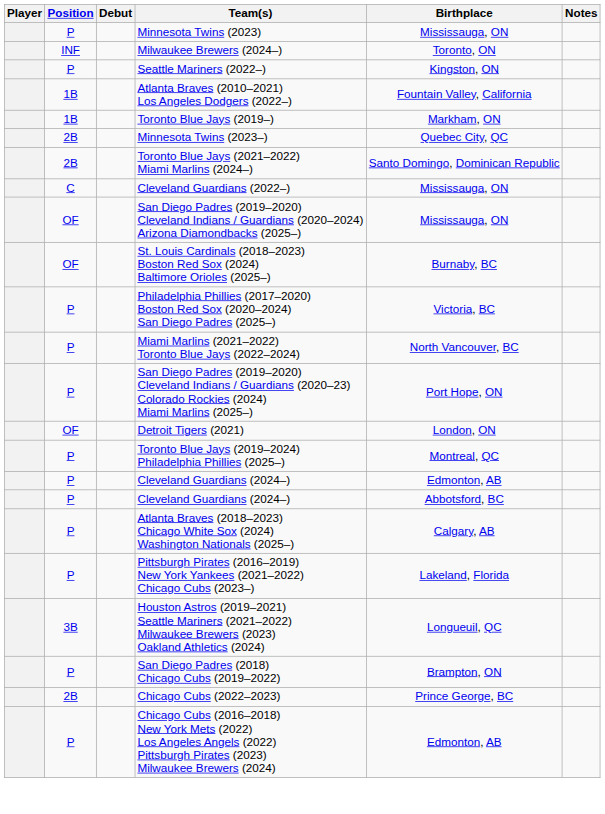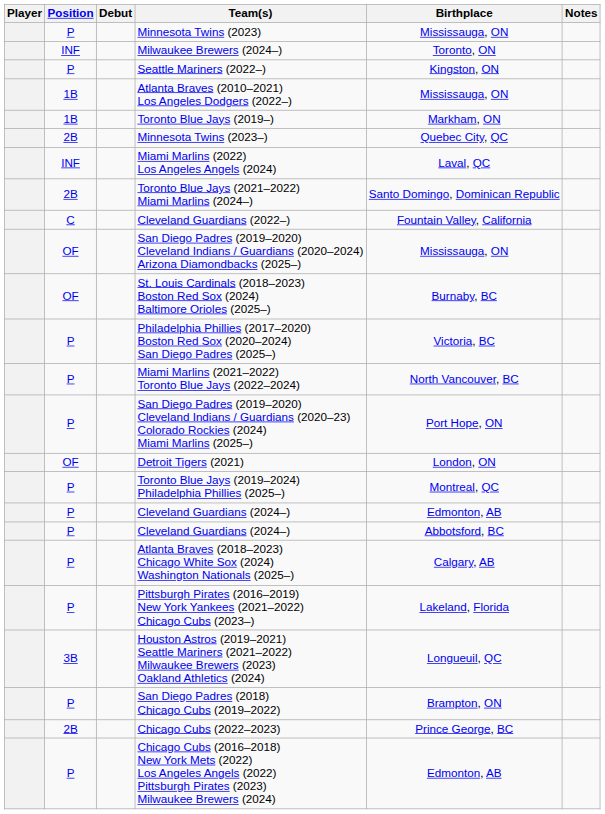 <table class="wikitable sortable plainrowheaders" style="text-align:center" border="1">
 <tr>
 <th scope="col">Player</th>
 <th scope="col"><a href='#'>Position</a></th>
 <th scope="col">Debut</th>
 <th scope="col" class="unsortable">Team(s)</th>
 <th scope="col">Birthplace</th>
 <th scope="col" class="unsortable">Notes</th>
 </tr>
 <tr>
 <th scope="row"></th>
 <td><a href='#'>P</a></td>
 <td></td>
 <td align="left"><a href='#'>Minnesota Twins</a> (2023)</td>
 <td data-sort-value="ON, Mississauga"><a href='#'>Mississauga</a>, <a href='#'>ON</a></td>
 <td></td>
 </tr>
 <tr>
 <th scope="row"></th>
 <td><a href='#'>INF</a></td>
 <td></td>
 <td align="left"><a href='#'>Milwaukee Brewers</a> (2024–)</td>
 <td data-sort-value="ON, Toronto"><a href='#'>Toronto</a>, <a href='#'>ON</a></td>
 <td></td>
 </tr>
 <tr>
 <th scope="row"></th>
 <td><a href='#'>P</a></td>
 <td></td>
 <td align="left"><a href='#'>Seattle Mariners</a> (2022–)</td>
 <td data-sort-value="ON, Simcoe"><a href='#'>Kingston</a>, <a href='#'>ON</a></td>
 <td></td>
 </tr>
 <tr>
 <th scope="row"></th>
 <td><a href='#'>1B</a></td>
 <td></td>
 <td align="left"><a href='#'>Atlanta Braves</a> (2010–2021)<br><a href='#'>Los Angeles Dodgers</a> (2022–)</td>
-<td data-sort-value="California, Fountain Valley"><a href='#'>Fountain Valley</a>, <a href='#'>California</a></td>
+<td data-sort-value="ON, Mississauga"><a href='#'>Mississauga</a>, <a href='#'>ON</a></td>
 <td></td>
 </tr>
 <tr>
 <th scope="row"></th>
 <td><a href='#'>1B</a></td>
 <td></td>
 <td align="left"><a href='#'>Toronto Blue Jays</a> (2019–)</td>
 <td data-sort-value="ON, Markham"><a href='#'>Markham</a>, <a href='#'>ON</a></td>
 <td></td>
 </tr>
 <tr>
 <th scope="row"></th>
 <td><a href='#'>2B</a></td>
 <td></td>
 <td align="left"><a href='#'>Minnesota Twins</a> (2023–)</td>
 <td data-sort-value="QC, Quebec City"><a href='#'>Quebec City</a>, <a href='#'>QC</a></td>
 <td></td>
 </tr>
 <tr>
 <th scope="row"></th>
+<td><a href='#'>INF</a></td>
+<td></td>
+<td align="left"><a href='#'>Miami Marlins</a> (2022)<br><a href='#'>Los Angeles Angels</a> (2024)</td>
+<td data-sort-value="QC, Laval"><a href='#'>Laval</a>, <a href='#'>QC</a></td>
+<td></td>
+</tr>
+<tr>
+<th scope="row"></th>
 <td><a href='#'>2B</a></td>
 <td></td>
 <td align="left"><a href='#'>Toronto Blue Jays</a> (2021–2022)<br><a href='#'>Miami Marlins</a> (2024–)</td>
 <td data-sort-value="Santo_Domingo, Dominican Republic"><a href='#'>Santo Domingo</a>, <a href='#'>Dominican Republic</a></td>
 <td></td>
 </tr>
 <tr>
 <th scope="row"></th>
 <td><a href='#'>C</a></td>
 <td></td>
 <td align="left"><a href='#'>Cleveland Guardians</a> (2022–)</td>
-<td data-sort-value="ON, Mississauga"><a href='#'>Mississauga</a>, <a href='#'>ON</a></td>
+<td data-sort-value="California, Fountain Valley"><a href='#'>Fountain Valley</a>, <a href='#'>California</a></td>
 <td></td>
 </tr>
 <tr>
 <th scope="row"></th>
 <td><a href='#'>OF</a></td>
 <td></td>
 <td align="left"><a href='#'>San Diego Padres</a> (2019–2020)<br><a href='#'>Cleveland Indians / Guardians</a> (2020–2024)<br><a href='#'>Arizona Diamondbacks</a> (2025–)</td>
 <td data-sort-value="ON, Mississauga"><a href='#'>Mississauga</a>, <a href='#'>ON</a></td>
 <td></td>
 </tr>
 <tr>
 <th scope="row"></th>
 <td><a href='#'>OF</a></td>
 <td></td>
 <td align="left"><a href='#'>St. Louis Cardinals</a> (2018–2023)<br><a href='#'>Boston Red Sox</a> (2024)<br><a href='#'>Baltimore Orioles</a> (2025–)</td>
 <td data-sort-value="BC, Burnaby"><a href='#'>Burnaby</a>, <a href='#'>BC</a></td>
 <td></td>
 </tr>
 <tr>
 <th scope="row"></th>
 <td><a href='#'>P</a></td>
 <td></td>
 <td align="left"><a href='#'>Philadelphia Phillies</a> (2017–2020)<br><a href='#'>Boston Red Sox</a> (2020–2024)<br><a href='#'>San Diego Padres</a> (2025–)</td>
 <td data-sort-value="BC, Victoria"><a href='#'>Victoria</a>, <a href='#'>BC</a></td>
 <td></td>
 </tr>
 <tr>
 <th scope="row"></th>
 <td><a href='#'>P</a></td>
 <td></td>
 <td align="left"><a href='#'>Miami Marlins</a> (2021–2022)<br><a href='#'>Toronto Blue Jays</a> (2022–2024)</td>
 <td data-sort-value="BC, North Vancouver"><a href='#'>North Vancouver</a>, <a href='#'>BC</a></td>
 <td></td>
 </tr>
 <tr>
 <th scope="row"></th>
 <td><a href='#'>P</a></td>
 <td></td>
 <td align="left"><a href='#'>San Diego Padres</a> (2019–2020)<br><a href='#'>Cleveland Indians / Guardians</a> (2020–23)<br><a href='#'>Colorado Rockies</a> (2024)<br><a href='#'>Miami Marlins</a> (2025–)</td>
 <td data-sort-value="ON, Port Hope"><a href='#'>Port Hope</a>, <a href='#'>ON</a></td>
 <td></td>
 </tr>
 <tr>
 <th scope="row"></th>
 <td><a href='#'>OF</a></td>
 <td></td>
 <td align="left"><a href='#'>Detroit Tigers</a> (2021)</td>
 <td data-sort-value="ON, London"><a href='#'>London</a>, <a href='#'>ON</a></td>
 <td></td>
 </tr>
 <tr>
 <th scope="row"></th>
 <td><a href='#'>P</a></td>
 <td></td>
 <td align="left"><a href='#'>Toronto Blue Jays</a> (2019–2024)<br><a href='#'>Philadelphia Phillies</a> (2025–)</td>
 <td data-sort-value="QC, Montreal"><a href='#'>Montreal</a>, <a href='#'>QC</a></td>
 <td></td>
 </tr>
 <tr>
 <th scope="row"></th>
 <td><a href='#'>P</a></td>
 <td></td>
 <td align="left"><a href='#'>Cleveland Guardians</a> (2024–)</td>
 <td data-sort-value="AB, Edmonton"><a href='#'>Edmonton</a>, <a href='#'>AB</a></td>
 <td></td>
 </tr>
 <tr>
 <th scope="row"></th>
 <td><a href='#'>P</a></td>
 <td></td>
 <td align="left"><a href='#'>Cleveland Guardians</a> (2024–)</td>
 <td data-sort-value="BC, Abbotsford"><a href='#'>Abbotsford</a>, <a href='#'>BC</a></td>
 <td></td>
 </tr>
 <tr>
 <th scope="row"></th>
 <td><a href='#'>P</a></td>
 <td></td>
 <td align="left"><a href='#'>Atlanta Braves</a> (2018–2023)<br><a href='#'>Chicago White Sox</a> (2024)<br><a href='#'>Washington Nationals</a> (2025–)</td>
 <td data-sort-value="AB, Calgary"><a href='#'>Calgary</a>, <a href='#'>AB</a></td>
 <td></td>
 </tr>
 <tr>
 <th scope="row"></th>
 <td><a href='#'>P</a></td>
 <td></td>
 <td align="left"><a href='#'>Pittsburgh Pirates</a> (2016–2019)<br><a href='#'>New York Yankees</a> (2021–2022)<br><a href='#'>Chicago Cubs</a> (2023–)</td>
 <td data-sort-value="Florida, Lakeland"><a href='#'>Lakeland</a>, <a href='#'>Florida</a></td>
 <td></td>
 </tr>
 <tr>
 <th scope="row"></th>
 <td><a href='#'>3B</a></td>
 <td></td>
 <td align="left"><a href='#'>Houston Astros</a> (2019–2021)<br><a href='#'>Seattle Mariners</a> (2021–2022)<br><a href='#'>Milwaukee Brewers</a> (2023)<br><a href='#'>Oakland Athletics</a> (2024)</td>
 <td data-sort-value="QC, Longueuil"><a href='#'>Longueuil</a>, <a href='#'>QC</a></td>
 <td></td>
 </tr>
 <tr>
 <th scope="row"></th>
 <td><a href='#'>P</a></td>
 <td></td>
 <td align="left"><a href='#'>San Diego Padres</a> (2018)<br><a href='#'>Chicago Cubs</a> (2019–2022)</td>
 <td data-sort-value="ON, Brampton"><a href='#'>Brampton</a>, <a href='#'>ON</a></td>
 <td></td>
 </tr>
 <tr>
 <th scope="row"></th>
 <td><a href='#'>2B</a></td>
 <td></td>
 <td align="left"><a href='#'>Chicago Cubs</a> (2022–2023)</td>
 <td data-sort-value="BC, Prince George"><a href='#'>Prince George</a>, <a href='#'>BC</a></td>
 <td></td>
 </tr>
 <tr>
 <th scope="row"></th>
 <td><a href='#'>P</a></td>
 <td></td>
 <td align="left"><a href='#'>Chicago Cubs</a> (2016–2018)<br><a href='#'>New York Mets</a> (2022)<br><a href='#'>Los Angeles Angels</a> (2022)<br><a href='#'>Pittsburgh Pirates</a> (2023)<br><a href='#'>Milwaukee Brewers</a> (2024)</td>
 <td data-sort-value="AB, Edmonton"><a href='#'>Edmonton</a>, <a href='#'>AB</a></td>
 <td></td>
 </tr>
 </table>
